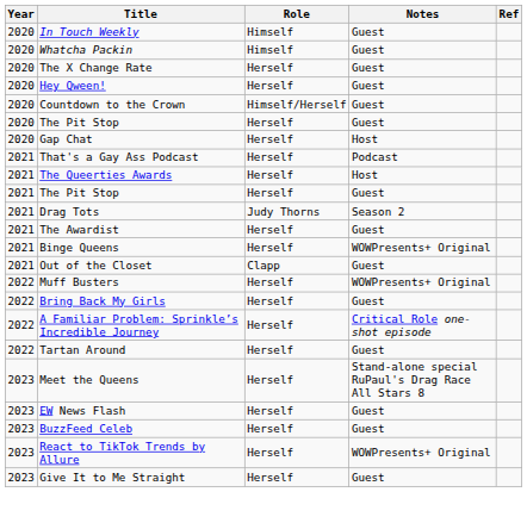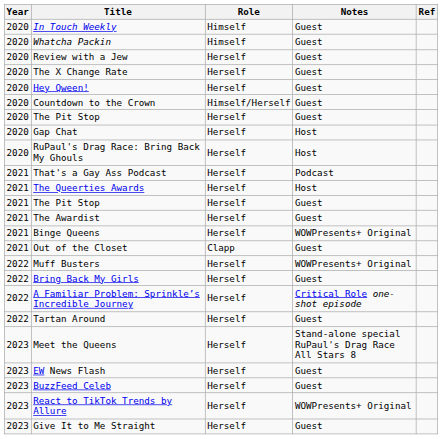 <table class="wikitable">
 <tr>
 <th>Year</th>
 <th>Title</th>
 <th>Role</th>
 <th>Notes</th>
 <th>Ref</th>
 </tr>
 <tr>
 <td>2020</td>
 <td><em><a href='#'>In Touch Weekly</a></em></td>
 <td>Himself</td>
 <td>Guest</td>
 <td style="text-align: center;"></td>
 </tr>
 <tr>
 <td>2020</td>
 <td><em>Whatcha Packin<strong></td>
 <td>Himself</td>
+<td>Guest</td>
+<td style="text-align: center;"></td>
+</tr>
+<tr>
+<td>2020</td>
+<td></em>Review with a Jew<em></td>
+<td>Herself</td>
 <td>Guest</td>
 <td style="text-align: center;"></td>
 </tr>
 <tr>
 <td>2020</td>
 <td></em>The X Change Rate<em></td>
 <td>Herself</td>
 <td>Guest</td>
 <td style="text-align: center;"></td>
 </tr>
 <tr>
 <td>2020</td>
 <td></em><a href='#'>Hey Qween!</a><em></td>
 <td>Herself</td>
 <td>Guest</td>
 <td style="text-align: center;"></td>
 </tr>
 <tr>
 <td>2020</td>
 <td></em>Countdown to the Crown<em></td>
 <td>Himself/Herself</td>
 <td>Guest</td>
 <td style="text-align: center;"></td>
 </tr>
 <tr>
 <td>2020</td>
 <td></em>The Pit Stop<em></td>
 <td>Herself</td>
 <td>Guest</td>
 <td style="text-align: center;"></td>
 </tr>
 <tr>
 <td>2020</td>
 <td></em>Gap Chat<em></td>
 <td>Herself</td>
 <td>Host</td>
 <td style="text-align: center;"></td>
 </tr>
 <tr>
+<td>2020</td>
+<td></em>RuPaul's Drag Race: Bring Back My Ghouls<em></td>
+<td>Herself</td>
+<td>Host</td>
+<td style="text-align: center;"></td>
+</tr>
+<tr>
 <td>2021</td>
 <td></em>That's a Gay Ass Podcast<em></td>
 <td>Herself</td>
 <td>Podcast</td>
 <td style="text-align: center;"></td>
 </tr>
 <tr>
 <td>2021</td>
 <td></em><a href='#'>The Queerties Awards</a><em></td>
 <td>Herself</td>
 <td>Host</td>
 <td tyle="text-align: center;"></td>
 </tr>
 <tr>
 <td>2021</td>
 <td></em>The Pit Stop<em></td>
 <td>Herself</td>
 <td>Guest</td>
-<td style="text-align: center;"></td>
-</tr>
-<tr>
-<td>2021</td>
-<td></em>Drag Tots<em></td>
-<td>Judy Thorns</td>
-<td>Season 2</td>
 <td style="text-align: center;"></td>
 </tr>
 <tr>
 <td>2021</td>
 <td></em>The Awardist<em></td>
 <td>Herself</td>
 <td>Guest</td>
 <td style="text-align: center;"></td>
 </tr>
 <tr>
 <td>2021</td>
 <td></em>Binge Queens<em></td>
 <td>Herself</td>
 <td>WOWPresents+ Original</td>
 <td style="text-align: center;"></td>
 </tr>
 <tr>
 <td>2021</td>
 <td></em>Out of the Closet<em></td>
 <td>Clapp</td>
 <td>Guest</td>
 <td style="text-align: center;"></td>
 </tr>
 <tr>
 <td>2022</td>
 <td></em>Muff Busters<em></td>
 <td>Herself</td>
 <td>WOWPresents+ Original</td>
 <td style="text-align: center;"></td>
 </tr>
 <tr>
 <td>2022</td>
 <td></em><a href='#'>Bring Back My Girls</a><em></td>
 <td>Herself</td>
 <td>Guest</td>
 <td style="text-align: center;"></td>
 </tr>
 <tr>
 <td>2022</td>
 <td></em><a href='#'>A Familiar Problem: Sprinkle’s Incredible Journey</a><em></td>
 <td>Herself</td>
 <td></em><a href='#'>Critical Role</a><em> one-shot episode</td>
 <td style="text-align: center;"></td>
 </tr>
 <tr>
 <td>2022</td>
 <td></em>Tartan Around<em></td>
 <td>Herself</td>
 <td>Guest</td>
 <td style="text-align: center;"></td>
 </tr>
 <tr>
 <td>2023</td>
 <td></em>Meet the Queens<em></td>
 <td>Herself</td>
 <td>Stand-alone special<br> RuPaul's Drag Race All Stars 8</td>
 <td></td>
 </tr>
 <tr>
 <td>2023</td>
 <td></em><a href='#'>EW</a> News Flash<em></td>
 <td>Herself</td>
 <td>Guest</td>
 <td></td>
 </tr>
 <tr>
 <td>2023</td>
 <td></em><a href='#'>BuzzFeed Celeb</a><em></td>
 <td>Herself</td>
 <td>Guest</td>
 <td></td>
 </tr>
 <tr>
 <td>2023</td>
 <td></em><a href='#'>React to TikTok Trends by Allure</a><em></td>
 <td>Herself</td>
 <td>WOWPresents+ Original</td>
 <td></td>
 </tr>
 <tr>
 <td>2023</td>
 <td></em>Give It to Me Straight<em></td>
 <td>Herself</td>
 <td>Guest</td>
 <td></td>
 </tr>
 </table>
